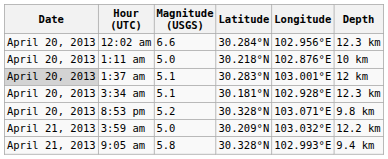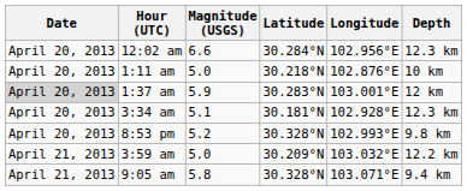 <table class="wikitable">
 <tr>
 <th>Date</th>
 <th>Hour<br>(UTC)</th>
 <th>Magnitude<br>(USGS)</th>
 <th>Latitude</th>
 <th>Longitude</th>
 <th>Depth</th>
 </tr>
 <tr>
 <td>April 20, 2013</td>
 <td>12:02 am</td>
 <td>6.6</td>
 <td>30.284°N</td>
 <td>102.956°E</td>
 <td>12.3 km</td>
 </tr>
 <tr>
 <td>April 20, 2013</td>
 <td>1:11 am</td>
 <td>5.0</td>
 <td>30.218°N</td>
 <td>102.876°E</td>
 <td>10 km</td>
 </tr>
 <tr>
 <td style="background: lightgrey;">April 20, 2013</td>
 <td>1:37 am</td>
-<td>5.1</td>
+<td>5.9</td>
 <td>30.283°N</td>
 <td>103.001°E</td>
 <td>12 km</td>
 </tr>
 <tr>
 <td>April 20, 2013</td>
 <td>3:34 am</td>
 <td>5.1</td>
 <td>30.181°N</td>
 <td>102.928°E</td>
 <td>12.3 km</td>
 </tr>
 <tr>
 <td>April 20, 2013</td>
 <td>8:53 pm</td>
 <td>5.2</td>
 <td>30.328°N</td>
-<td>103.071°E</td>
+<td>102.993°E</td>
 <td>9.8 km</td>
 </tr>
 <tr>
 <td>April 21, 2013</td>
 <td>3:59 am</td>
 <td>5.0</td>
 <td>30.209°N</td>
 <td>103.032°E</td>
 <td>12.2 km</td>
 </tr>
 <tr>
 <td>April 21, 2013</td>
 <td>9:05 am</td>
 <td>5.8</td>
 <td>30.328°N</td>
-<td>102.993°E</td>
+<td>103.071°E</td>
 <td>9.4 km</td>
 </tr>
 </table>
